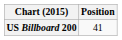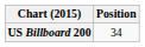 <table class="wikitable plainrowheaders" style="text-align:center;">
 <tr>
 <th>Chart (2015)</th>
 <th>Position</th>
 </tr>
 <tr>
 <th scope="row">US <em>Billboard</em> 200</th>
-<td>41</td>
+<td>34</td>
 </tr>
 </table>
